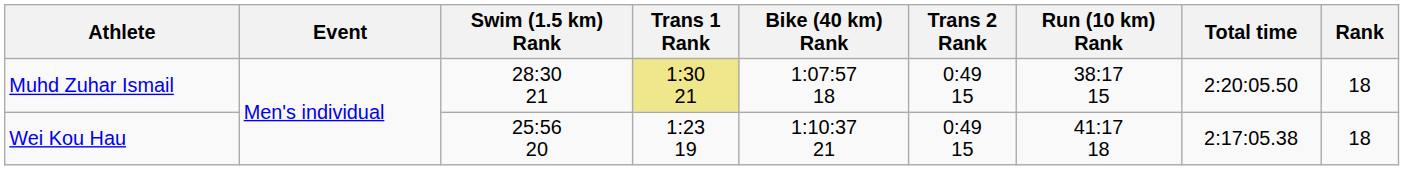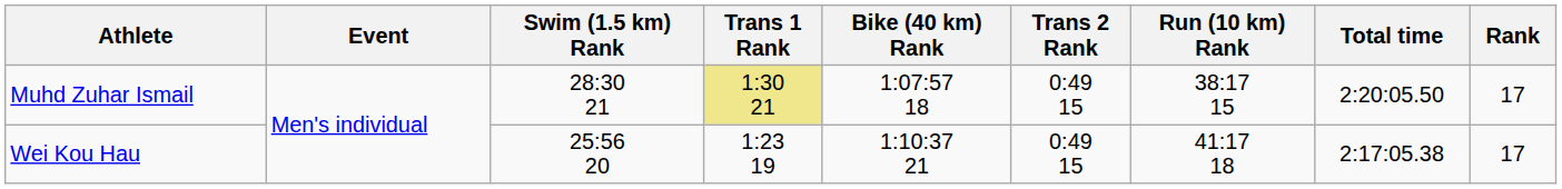 <table class=wikitable width="80%" style="font-size:90%; text-align:center">
 <tr>
 <th>Athlete</th>
 <th>Event</th>
 <th>Swim (1.5 km)<br>Rank</th>
 <th>Trans 1<br>Rank</th>
 <th>Bike (40 km)<br>Rank</th>
 <th>Trans 2<br>Rank</th>
 <th>Run (10 km)<br>Rank</th>
 <th>Total time</th>
 <th>Rank</th>
 </tr>
 <tr>
 <td align=left><a href='#'>Muhd Zuhar Ismail</a></td>
 <td align=left rowspan=2><a href='#'>Men's individual</a></td>
 <td>28:30<br>21</td>
 <td style="background: khaki;">1:30<br>21</td>
 <td>1:07:57<br>18</td>
 <td>0:49<br>15</td>
 <td>38:17<br>15</td>
 <td>2:20:05.50</td>
-<td>18</td>
+<td>17</td>
 </tr>
 <tr>
 <td align=left><a href='#'>Wei Kou Hau</a></td>
 <td>25:56<br>20</td>
 <td>1:23<br>19</td>
 <td>1:10:37<br>21</td>
 <td>0:49<br>15</td>
 <td>41:17<br>18</td>
 <td>2:17:05.38</td>
-<td>18</td>
+<td>17</td>
 </tr>
 </table>
